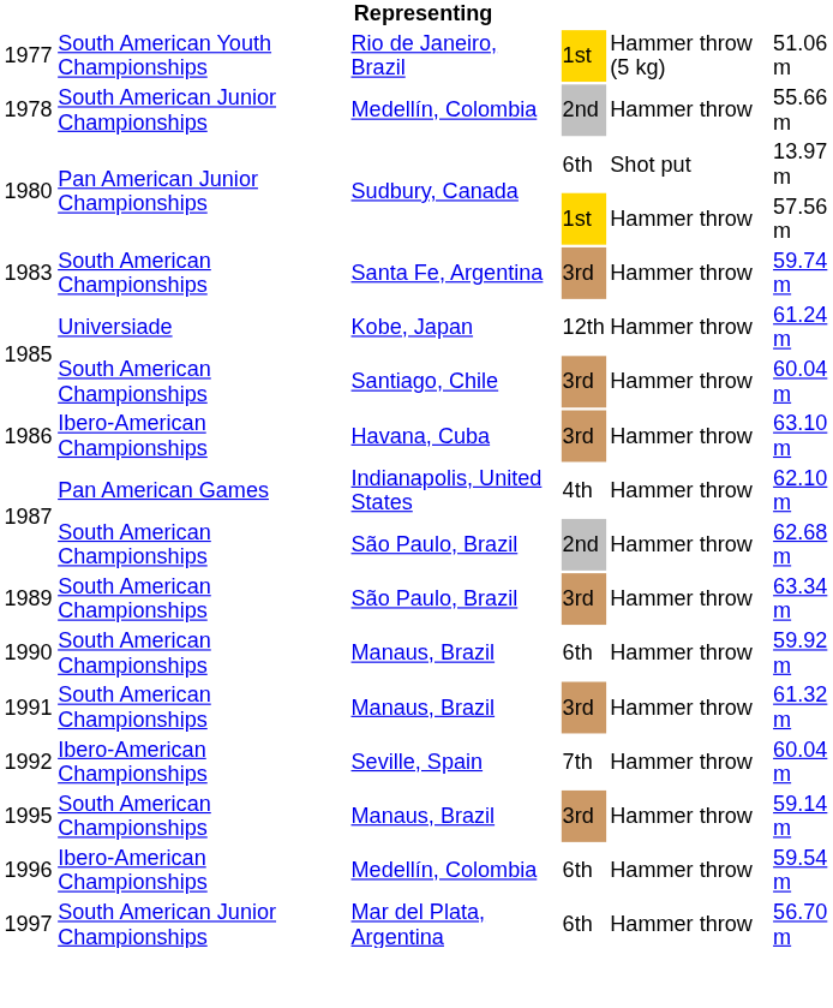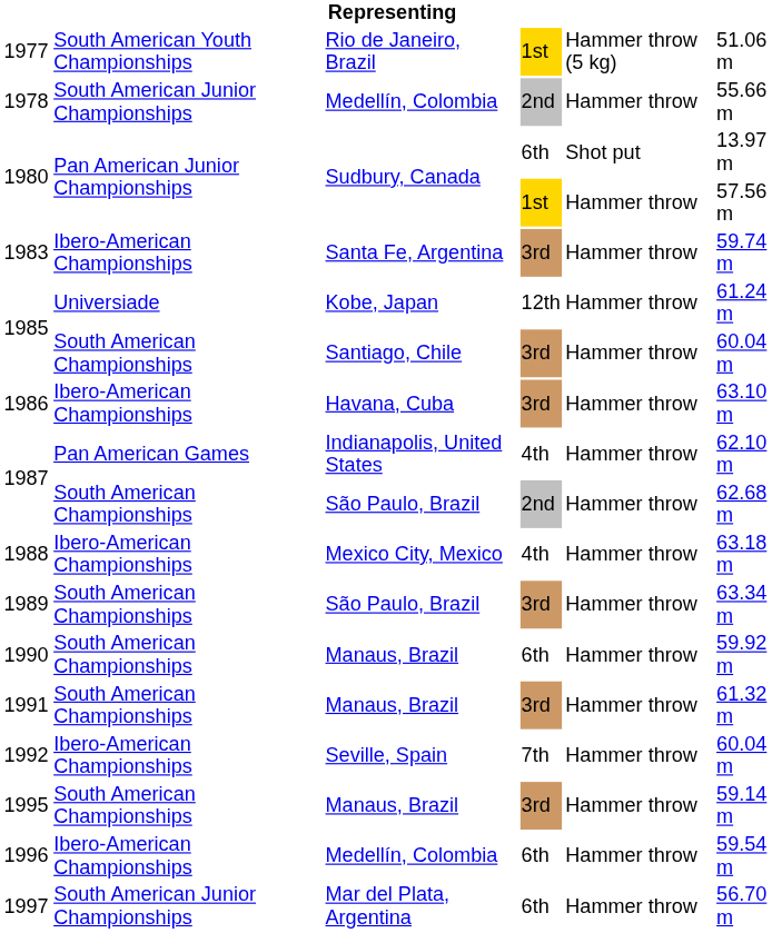 <table>
 <tr>
 <th colspan="6">Representing </th>
 </tr>
 <tr>
 <td>1977</td>
 <td><a href='#'>South American Youth Championships</a></td>
 <td><a href='#'>Rio de Janeiro, Brazil</a></td>
 <td bgcolor=gold>1st</td>
 <td>Hammer throw (5 kg)</td>
 <td>51.06 m</td>
 </tr>
 <tr>
 <td>1978</td>
 <td><a href='#'>South American Junior Championships</a></td>
 <td><a href='#'>Medellín, Colombia</a></td>
 <td bgcolor=silver>2nd</td>
 <td>Hammer throw</td>
 <td>55.66 m</td>
 </tr>
 <tr>
 <td rowspan=2>1980</td>
 <td rowspan=2><a href='#'>Pan American Junior Championships</a></td>
 <td rowspan=2><a href='#'>Sudbury, Canada</a></td>
 <td>6th</td>
 <td>Shot put</td>
 <td>13.97 m</td>
 </tr>
 <tr>
 <td bgcolor=gold>1st</td>
 <td>Hammer throw</td>
 <td>57.56 m</td>
 </tr>
 <tr>
 <td>1983</td>
-<td><a href='#'>South American Championships</a></td>
+<td><a href='#'>Ibero-American Championships</a></td>
 <td><a href='#'>Santa Fe, Argentina</a></td>
 <td bgcolor=cc9966>3rd</td>
 <td>Hammer throw</td>
 <td><a href='#'>59.74 m</a></td>
 </tr>
 <tr>
 <td rowspan=2>1985</td>
 <td><a href='#'>Universiade</a></td>
 <td><a href='#'>Kobe, Japan</a></td>
 <td>12th</td>
 <td>Hammer throw</td>
 <td><a href='#'>61.24 m</a></td>
 </tr>
 <tr>
 <td><a href='#'>South American Championships</a></td>
 <td><a href='#'>Santiago, Chile</a></td>
 <td bgcolor=cc9966>3rd</td>
 <td>Hammer throw</td>
 <td><a href='#'>60.04 m</a></td>
 </tr>
 <tr>
 <td>1986</td>
 <td><a href='#'>Ibero-American Championships</a></td>
 <td><a href='#'>Havana, Cuba</a></td>
 <td bgcolor=cc9966>3rd</td>
 <td>Hammer throw</td>
 <td><a href='#'>63.10 m</a></td>
 </tr>
 <tr>
 <td rowspan=2>1987</td>
 <td><a href='#'>Pan American Games</a></td>
 <td><a href='#'>Indianapolis, United States</a></td>
 <td>4th</td>
 <td>Hammer throw</td>
 <td><a href='#'>62.10 m</a></td>
 </tr>
 <tr>
 <td><a href='#'>South American Championships</a></td>
 <td><a href='#'>São Paulo, Brazil</a></td>
 <td bgcolor=silver>2nd</td>
 <td>Hammer throw</td>
 <td><a href='#'>62.68 m</a></td>
+</tr>
+<tr>
+<td>1988</td>
+<td><a href='#'>Ibero-American Championships</a></td>
+<td><a href='#'>Mexico City, Mexico</a></td>
+<td>4th</td>
+<td>Hammer throw</td>
+<td><a href='#'>63.18 m</a></td>
 </tr>
 <tr>
 <td>1989</td>
 <td><a href='#'>South American Championships</a></td>
 <td><a href='#'>São Paulo, Brazil</a></td>
 <td bgcolor=cc9966>3rd</td>
 <td>Hammer throw</td>
 <td><a href='#'>63.34 m</a></td>
 </tr>
 <tr>
 <td>1990</td>
 <td><a href='#'>South American Championships</a></td>
 <td><a href='#'>Manaus, Brazil</a></td>
 <td>6th</td>
 <td>Hammer throw</td>
 <td><a href='#'>59.92 m</a></td>
 </tr>
 <tr>
 <td>1991</td>
 <td><a href='#'>South American Championships</a></td>
 <td><a href='#'>Manaus, Brazil</a></td>
 <td bgcolor=cc9966>3rd</td>
 <td>Hammer throw</td>
 <td><a href='#'>61.32 m</a></td>
 </tr>
 <tr>
 <td>1992</td>
 <td><a href='#'>Ibero-American Championships</a></td>
 <td><a href='#'>Seville, Spain</a></td>
 <td>7th</td>
 <td>Hammer throw</td>
 <td><a href='#'>60.04 m</a></td>
 </tr>
 <tr>
 <td>1995</td>
 <td><a href='#'>South American Championships</a></td>
 <td><a href='#'>Manaus, Brazil</a></td>
 <td bgcolor=cc9966>3rd</td>
 <td>Hammer throw</td>
 <td><a href='#'>59.14 m</a></td>
 </tr>
 <tr>
 <td>1996</td>
 <td><a href='#'>Ibero-American Championships</a></td>
 <td><a href='#'>Medellín, Colombia</a></td>
 <td>6th</td>
 <td>Hammer throw</td>
 <td><a href='#'>59.54 m</a></td>
 </tr>
 <tr>
 <td>1997</td>
 <td><a href='#'>South American Junior Championships</a></td>
 <td><a href='#'>Mar del Plata, Argentina</a></td>
 <td>6th</td>
 <td>Hammer throw</td>
 <td><a href='#'>56.70 m</a></td>
 </tr>
 </table>
